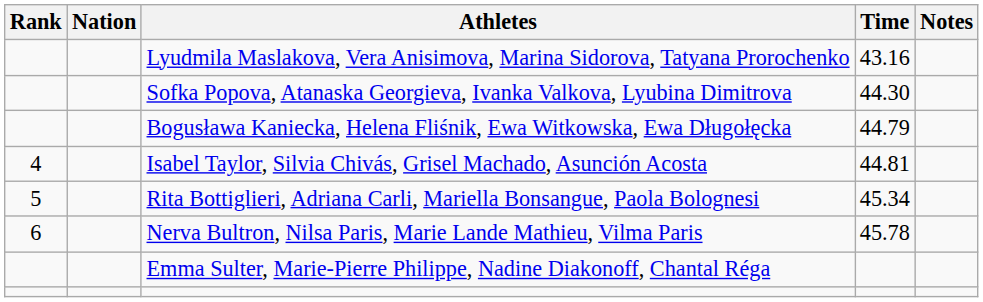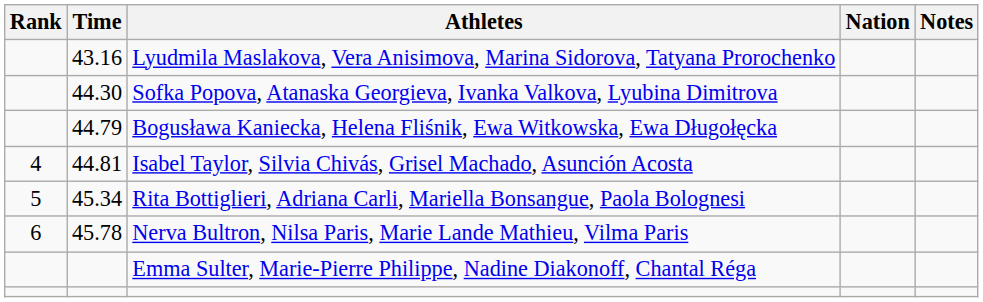 <table class="wikitable sortable" style="text-align:center">
 <tr>
 <th>Rank</th>
+<th>Time</th>
+<th>Athletes</th>
 <th>Nation</th>
-<th>Athletes</th>
-<th>Time</th>
 <th>Notes</th>
 </tr>
 <tr>
 <td></td>
+<td>43.16</td>
+<td align=left><a href='#'>Lyudmila Maslakova</a>, <a href='#'>Vera Anisimova</a>, <a href='#'>Marina Sidorova</a>, <a href='#'>Tatyana Prorochenko</a></td>
 <td align=left></td>
-<td align=left><a href='#'>Lyudmila Maslakova</a>, <a href='#'>Vera Anisimova</a>, <a href='#'>Marina Sidorova</a>, <a href='#'>Tatyana Prorochenko</a></td>
-<td>43.16</td>
 <td></td>
 </tr>
 <tr>
 <td></td>
+<td>44.30</td>
+<td align=left><a href='#'>Sofka Popova</a>, <a href='#'>Atanaska Georgieva</a>, <a href='#'>Ivanka Valkova</a>, <a href='#'>Lyubina Dimitrova</a></td>
 <td align=left></td>
-<td align=left><a href='#'>Sofka Popova</a>, <a href='#'>Atanaska Georgieva</a>, <a href='#'>Ivanka Valkova</a>, <a href='#'>Lyubina Dimitrova</a></td>
-<td>44.30</td>
 <td></td>
 </tr>
 <tr>
 <td></td>
+<td>44.79</td>
+<td align=left><a href='#'>Bogusława Kaniecka</a>, <a href='#'>Helena Fliśnik</a>, <a href='#'>Ewa Witkowska</a>, <a href='#'>Ewa Długołęcka</a></td>
 <td align=left></td>
-<td align=left><a href='#'>Bogusława Kaniecka</a>, <a href='#'>Helena Fliśnik</a>, <a href='#'>Ewa Witkowska</a>, <a href='#'>Ewa Długołęcka</a></td>
-<td>44.79</td>
 <td></td>
 </tr>
 <tr>
 <td>4</td>
+<td>44.81</td>
+<td align=left><a href='#'>Isabel Taylor</a>, <a href='#'>Silvia Chivás</a>, <a href='#'>Grisel Machado</a>, <a href='#'>Asunción Acosta</a></td>
 <td align=left></td>
-<td align=left><a href='#'>Isabel Taylor</a>, <a href='#'>Silvia Chivás</a>, <a href='#'>Grisel Machado</a>, <a href='#'>Asunción Acosta</a></td>
-<td>44.81</td>
 <td></td>
 </tr>
 <tr>
 <td>5</td>
+<td>45.34</td>
+<td align=left><a href='#'>Rita Bottiglieri</a>, <a href='#'>Adriana Carli</a>, <a href='#'>Mariella Bonsangue</a>, <a href='#'>Paola Bolognesi</a></td>
 <td align=left></td>
-<td align=left><a href='#'>Rita Bottiglieri</a>, <a href='#'>Adriana Carli</a>, <a href='#'>Mariella Bonsangue</a>, <a href='#'>Paola Bolognesi</a></td>
-<td>45.34</td>
 <td></td>
 </tr>
 <tr>
 <td>6</td>
+<td>45.78</td>
+<td align=left><a href='#'>Nerva Bultron</a>, <a href='#'>Nilsa Paris</a>, <a href='#'>Marie Lande Mathieu</a>, <a href='#'>Vilma Paris</a></td>
 <td align=left></td>
-<td align=left><a href='#'>Nerva Bultron</a>, <a href='#'>Nilsa Paris</a>, <a href='#'>Marie Lande Mathieu</a>, <a href='#'>Vilma Paris</a></td>
-<td>45.78</td>
 <td></td>
 </tr>
 <tr>
 <td></td>
+<td></td>
+<td align=left><a href='#'>Emma Sulter</a>, <a href='#'>Marie-Pierre Philippe</a>, <a href='#'>Nadine Diakonoff</a>, <a href='#'>Chantal Réga</a></td>
 <td align=left></td>
-<td align=left><a href='#'>Emma Sulter</a>, <a href='#'>Marie-Pierre Philippe</a>, <a href='#'>Nadine Diakonoff</a>, <a href='#'>Chantal Réga</a></td>
-<td></td>
 <td></td>
 </tr>
 <tr>
 <td></td>
+<td></td>
 <td align=left></td>
 <td align=left></td>
 <td></td>
-<td></td>
 </tr>
 </table>
